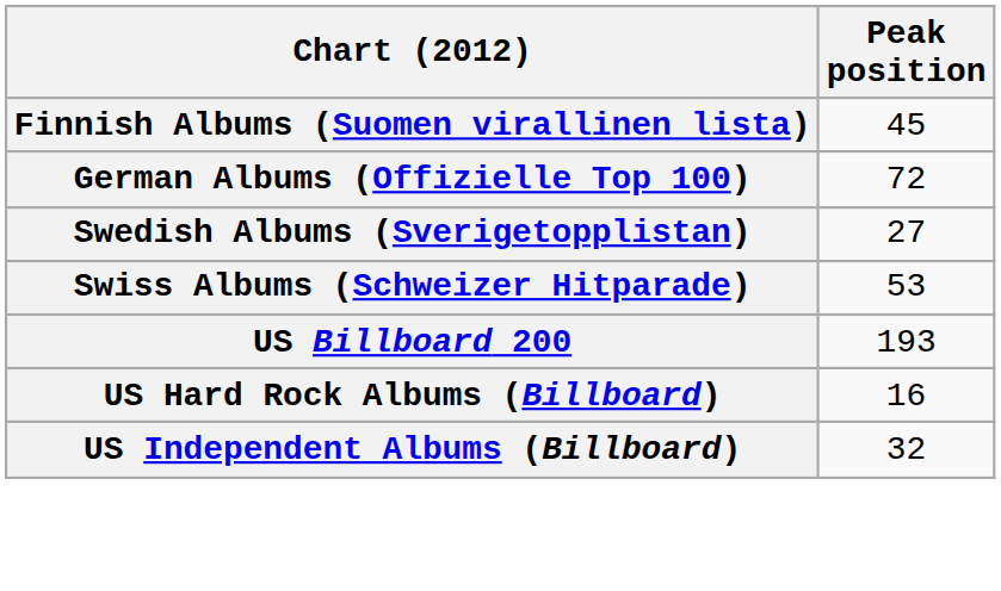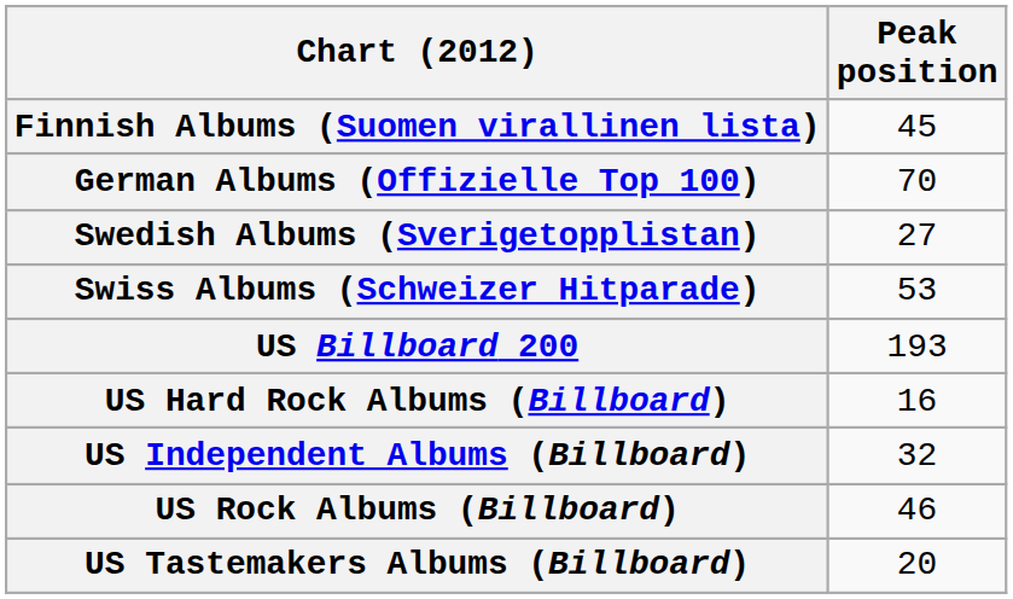 <table class="wikitable sortable plainrowheaders">
 <tr>
 <th scope="col">Chart (2012)</th>
 <th scope="col">Peak<br>position</th>
 </tr>
 <tr>
 <th scope="row">Finnish Albums (<a href='#'>Suomen virallinen lista</a>)</th>
 <td align="center">45</td>
 </tr>
 <tr>
 <th scope="row">German Albums (<a href='#'>Offizielle Top 100</a>)</th>
-<td align="center">72</td>
+<td align="center">70</td>
 </tr>
 <tr>
 <th scope="row">Swedish Albums (<a href='#'>Sverigetopplistan</a>)</th>
 <td align="center">27</td>
 </tr>
 <tr>
 <th scope="row">Swiss Albums (<a href='#'>Schweizer Hitparade</a>)</th>
 <td align="center">53</td>
 </tr>
 <tr>
 <th scope="row">US <a href='#'><em>Billboard</em> 200</a></th>
 <td align="center">193</td>
 </tr>
 <tr>
 <th scope="row">US Hard Rock Albums (<em><a href='#'>Billboard</a></em>)</th>
 <td align="center">16</td>
 </tr>
 <tr>
 <th scope="row">US <a href='#'>Independent Albums</a> (<em>Billboard</em>)</th>
 <td align="center">32</td>
 </tr>
+<tr>
+<th scope="row">US Rock Albums (<em>Billboard</em>)</th>
+<td align="center">46</td>
+</tr>
+<tr>
+<th scope="row">US Tastemakers Albums (<em>Billboard</em>)</th>
+<td align="center">20</td>
+</tr>
 </table>
